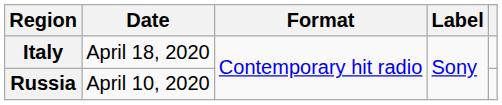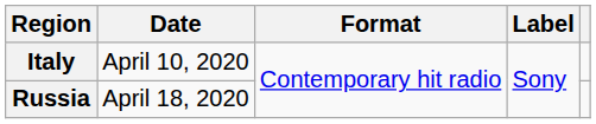 <table class="wikitable plainrowheaders">
 <tr>
 <th scope="col">Region</th>
 <th scope="col">Date</th>
 <th scope="col">Format</th>
 <th scope="col">Label</th>
 <th scope="col"></th>
 </tr>
 <tr>
 <th scope="row">Italy</th>
-<td>April 18, 2020</td>
+<td>April 10, 2020</td>
 <td rowspan="2"><a href='#'>Contemporary hit radio</a></td>
 <td rowspan="2"><a href='#'>Sony</a></td>
 <td></td>
 </tr>
 <tr>
 <th scope="row">Russia</th>
-<td>April 10, 2020</td>
+<td>April 18, 2020</td>
 <td></td>
 </tr>
 </table>
